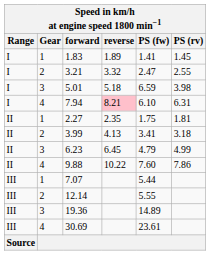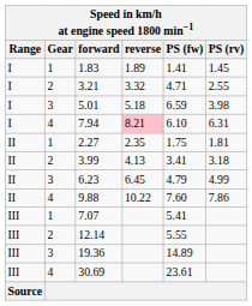 <table class="wikitable mw-collapsible mw-collapsed">
 <tr>
 <th colspan="6">Speed in km/h<br> at engine speed 1800 min<sup>−1</sup></th>
 </tr>
 <tr>
 <th>Range</th>
 <th>Gear</th>
 <th>forward</th>
 <th>reverse</th>
 <th>PS (fw)</th>
 <th>PS (rv)</th>
 </tr>
 <tr>
 <td>I</td>
 <td>1</td>
 <td>1.83</td>
 <td>1.89</td>
 <td>1.41</td>
 <td>1.45</td>
 </tr>
 <tr>
 <td>I</td>
 <td>2</td>
 <td>3.21</td>
 <td>3.32</td>
-<td>2.47</td>
+<td>4.71</td>
 <td>2.55</td>
 </tr>
 <tr>
 <td>I</td>
 <td>3</td>
 <td>5.01</td>
 <td>5.18</td>
 <td>6.59</td>
 <td>3.98</td>
 </tr>
 <tr>
 <td>I</td>
 <td>4</td>
 <td>7.94</td>
 <td style="background: pink;">8.21</td>
 <td>6.10</td>
 <td>6.31</td>
 </tr>
 <tr>
 <td>II</td>
 <td>1</td>
 <td>2.27</td>
 <td>2.35</td>
 <td>1.75</td>
 <td>1.81</td>
 </tr>
 <tr>
 <td>II</td>
 <td>2</td>
 <td>3.99</td>
 <td>4.13</td>
 <td>3.41</td>
 <td>3.18</td>
 </tr>
 <tr>
 <td>II</td>
 <td>3</td>
 <td>6.23</td>
 <td>6.45</td>
 <td>4.79</td>
 <td>4.99</td>
 </tr>
 <tr>
 <td>II</td>
 <td>4</td>
 <td>9.88</td>
 <td>10.22</td>
 <td>7.60</td>
 <td>7.86</td>
 </tr>
 <tr>
 <td>III</td>
 <td>1</td>
 <td>7.07</td>
 <td></td>
-<td>5.44</td>
+<td>5.41</td>
 <td></td>
 </tr>
 <tr>
 <td>III</td>
 <td>2</td>
 <td>12.14</td>
 <td></td>
 <td>5.55</td>
 <td></td>
 </tr>
 <tr>
 <td>III</td>
 <td>3</td>
 <td>19.36</td>
 <td></td>
 <td>14.89</td>
 <td></td>
 </tr>
 <tr>
 <td>III</td>
 <td>4</td>
 <td>30.69</td>
 <td></td>
 <td>23.61</td>
 <td></td>
 </tr>
 <tr>
 <th>Source</th>
 <th colspan="5"></th>
 </tr>
 </table>
